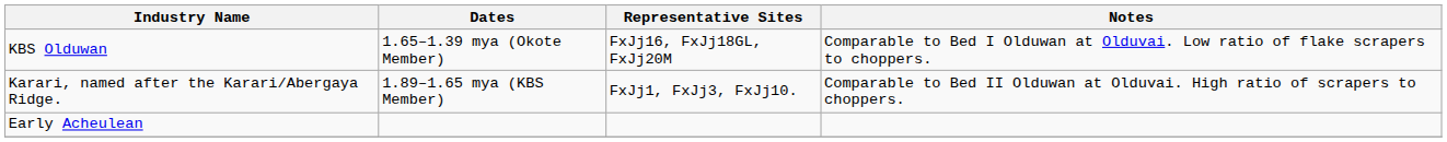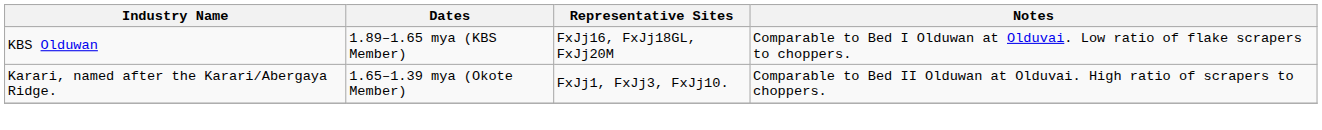 <table class="wikitable">
 <tr>
 <th><strong>Industry Name</strong></th>
 <th><strong>Dates</strong></th>
 <th><strong>Representative Sites</strong></th>
 <th><strong>Notes</strong></th>
 </tr>
 <tr>
 <td>KBS <a href='#'>Olduwan</a></td>
-<td>1.65–1.39 mya (Okote Member)</td>
+<td>1.89–1.65 mya (KBS Member)</td>
 <td>FxJj16, FxJj18GL, FxJj20M</td>
 <td>Comparable to Bed I Olduwan at <a href='#'>Olduvai</a>. Low ratio of flake scrapers to choppers.</td>
 </tr>
 <tr>
 <td>Karari, named after the Karari/Abergaya Ridge.</td>
-<td>1.89–1.65 mya (KBS Member)</td>
+<td>1.65–1.39 mya (Okote Member)</td>
 <td>FxJj1, FxJj3, FxJj10.</td>
 <td>Comparable to Bed II Olduwan at Olduvai. High ratio of scrapers to choppers.</td>
 </tr>
 <tr>
-<td>Early <a href='#'>Acheulean</a></td>
-<td></td>
-<td></td>
-<td></td>
-</tr>
-<tr>
 </tr>
 </table>
